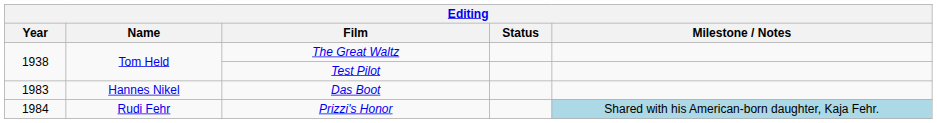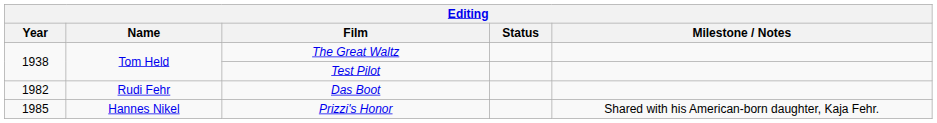 <table class="wikitable" style="text-align: center">
 <tr>
 <th colspan=6 style="text-align:center;"><a href='#'>Editing</a></th>
 </tr>
 <tr>
 <th style="width:075px;">Year</th>
 <th style="width:200px;">Name</th>
 <th style="width:350px;">Film</th>
 <th style="width:075px;">Status</th>
 <th style="width:500px;">Milestone / Notes</th>
 </tr>
 <tr>
 <td style="text-align: center" rowspan=2>1938</td>
 <td rowspan="2"><a href='#'>Tom Held</a></td>
 <td><em><a href='#'>The Great Waltz</a></em></td>
 <td></td>
 <td></td>
 </tr>
 <tr>
 <td><em><a href='#'>Test Pilot</a></em></td>
 <td></td>
 <td></td>
 </tr>
 <tr>
-<td>1983</td>
-<td><a href='#'>Hannes Nikel</a></td>
+<td>1982</td>
+<td><a href='#'>Rudi Fehr</a></td>
 <td><em><a href='#'>Das Boot</a></em></td>
 <td></td>
 <td></td>
 </tr>
 <tr>
-<td style="text-align: center">1984</td>
-<td><a href='#'>Rudi Fehr</a></td>
+<td style="text-align: center">1985</td>
+<td><a href='#'>Hannes Nikel</a></td>
 <td><em><a href='#'>Prizzi's Honor</a></em></td>
 <td></td>
-<td style="background: lightblue;">Shared with his American-born daughter, Kaja Fehr.</td>
+<td>Shared with his American-born daughter, Kaja Fehr.</td>
 </tr>
 </table>
